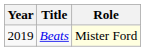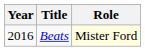 <table class="wikitable">
 <tr>
 <th>Year</th>
 <th>Title</th>
 <th>Role</th>
 </tr>
 <tr>
-<td>2019</td>
+<td>2016</td>
 <td><em><a href='#'>Beats</a></em></td>
 <td style="background: lightyellow;">Mister Ford</td>
 </tr>
 </table>
